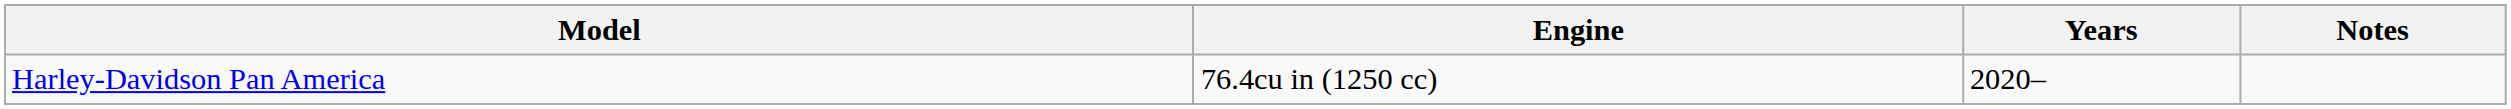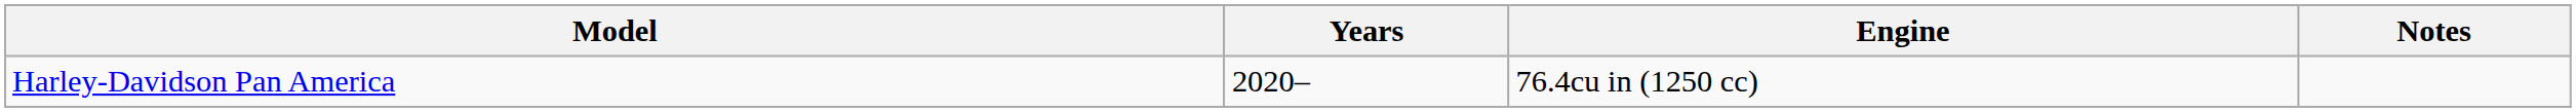 <table class="wikitable" style="font-size:96%; width: 100%">
 <tr>
 <th>Model</th>
+<th>Years</th>
 <th>Engine</th>
-<th>Years</th>
 <th>Notes</th>
 </tr>
 <tr>
 <td><a href='#'>Harley-Davidson Pan America</a></td>
+<td>2020–</td>
 <td>76.4cu in (1250 cc)</td>
-<td>2020–</td>
 <td></td>
 </tr>
 </table>
